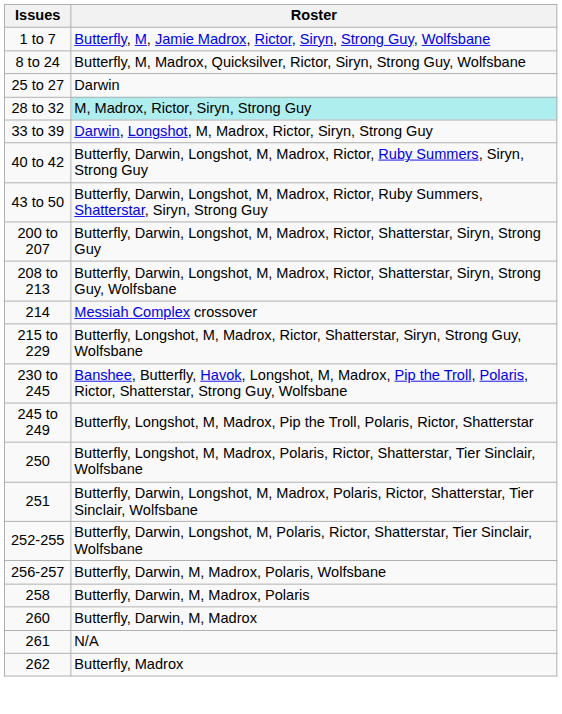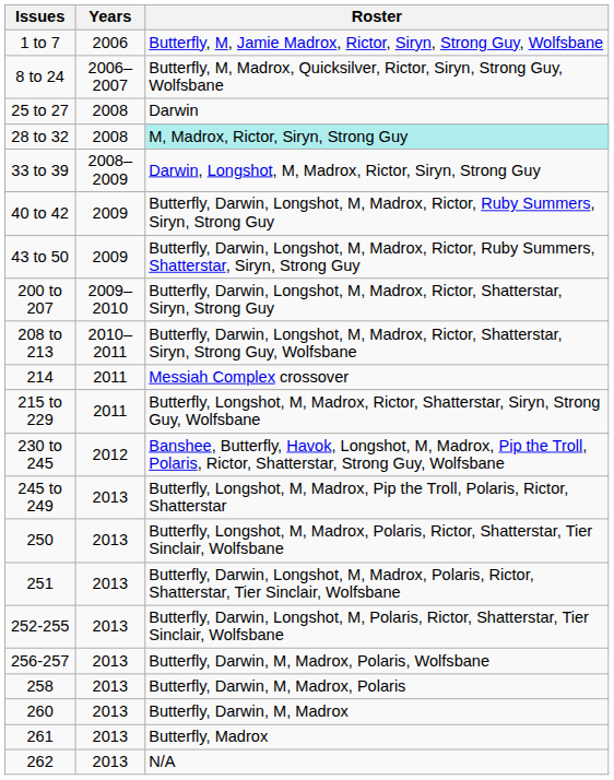 <table class="wikitable">
 <tr>
 <th>Issues</th>
+<th>Years</th>
 <th>Roster</th>
 </tr>
 <tr>
 <td align=center>1 to 7</td>
+<td align=center>2006</td>
 <td align=left><a href='#'>Butterfly</a>, <a href='#'>M</a>, <a href='#'>Jamie Madrox</a>, <a href='#'>Rictor</a>, <a href='#'>Siryn</a>, <a href='#'>Strong Guy</a>, <a href='#'>Wolfsbane</a></td>
 </tr>
 <tr>
 <td align=center>8 to 24</td>
+<td align=center>2006–2007</td>
 <td align=left>Butterfly, M, Madrox, Quicksilver, Rictor, Siryn, Strong Guy, Wolfsbane</td>
 </tr>
 <tr>
 <td align=center>25 to 27</td>
+<td align=center>2008</td>
 <td align=left>Darwin</td>
 </tr>
 <tr>
 <td align=center>28 to 32</td>
+<td align=center>2008</td>
 <td align=left style="background: paleturquoise;">M, Madrox, Rictor, Siryn, Strong Guy</td>
 </tr>
 <tr>
 <td align=center>33 to 39</td>
+<td align=center>2008–2009</td>
 <td align=left><a href='#'>Darwin</a>, <a href='#'>Longshot</a>, M, Madrox, Rictor, Siryn, Strong Guy</td>
 </tr>
 <tr>
 <td align=center>40 to 42</td>
+<td align=center>2009</td>
 <td align=left>Butterfly, Darwin, Longshot, M, Madrox, Rictor, <a href='#'>Ruby Summers</a>, Siryn, Strong Guy</td>
 </tr>
 <tr>
 <td align=center>43 to 50</td>
+<td align=center>2009</td>
 <td align=left>Butterfly, Darwin, Longshot, M, Madrox, Rictor, Ruby Summers, <a href='#'>Shatterstar</a>, Siryn, Strong Guy</td>
 </tr>
 <tr>
 <td align=center>200 to 207</td>
+<td align=center>2009–2010</td>
 <td align=left>Butterfly, Darwin, Longshot, M, Madrox, Rictor, Shatterstar, Siryn, Strong Guy</td>
 </tr>
 <tr>
 <td align=center>208 to 213</td>
+<td align=center>2010–2011</td>
 <td align=left>Butterfly, Darwin, Longshot, M, Madrox, Rictor, Shatterstar, Siryn, Strong Guy, Wolfsbane </td>
 </tr>
 <tr>
 <td align=center>214</td>
+<td align=center>2011</td>
 <td align=left><a href='#'>Messiah Complex</a> crossover </td>
 </tr>
 <tr>
 <td align=center>215 to 229</td>
+<td align=center>2011</td>
 <td align=left>Butterfly, Longshot, M, Madrox, Rictor, Shatterstar, Siryn, Strong Guy, Wolfsbane</td>
 </tr>
 <tr>
 <td align=center>230 to 245</td>
+<td align=center>2012</td>
 <td align=left><a href='#'>Banshee</a>, Butterfly, <a href='#'>Havok</a>, Longshot, M, Madrox, <a href='#'>Pip the Troll</a>, <a href='#'>Polaris</a>, Rictor, Shatterstar, Strong Guy, Wolfsbane</td>
 </tr>
 <tr>
 <td align=center>245 to 249</td>
+<td align=center>2013</td>
 <td align=left>Butterfly, Longshot, M, Madrox, Pip the Troll, Polaris, Rictor, Shatterstar</td>
 </tr>
 <tr>
 <td align=center>250</td>
+<td align=center>2013</td>
 <td align=left>Butterfly, Longshot, M, Madrox, Polaris, Rictor, Shatterstar, Tier Sinclair, Wolfsbane</td>
 </tr>
 <tr>
 <td align=center>251</td>
+<td align=center>2013</td>
 <td align=left>Butterfly, Darwin, Longshot, M, Madrox, Polaris, Rictor, Shatterstar, Tier Sinclair, Wolfsbane</td>
 </tr>
 <tr>
 <td align=center>252-255</td>
+<td align=center>2013</td>
 <td align=left>Butterfly, Darwin, Longshot, M, Polaris, Rictor, Shatterstar, Tier Sinclair, Wolfsbane</td>
 </tr>
 <tr>
 <td align=center>256-257</td>
+<td align=center>2013</td>
 <td align=left>Butterfly, Darwin, M, Madrox, Polaris, Wolfsbane</td>
 </tr>
 <tr>
 <td align=center>258</td>
+<td align=center>2013</td>
 <td align=left>Butterfly, Darwin, M, Madrox, Polaris</td>
 </tr>
 <tr>
 <td align=center>260</td>
+<td align=center>2013</td>
 <td align=left>Butterfly, Darwin, M, Madrox</td>
 </tr>
 <tr>
 <td align=center>261</td>
-<td align=left>N/A</td>
+<td align=center>2013</td>
+<td align=left>Butterfly, Madrox</td>
 </tr>
 <tr>
 <td align=center>262</td>
-<td align=left>Butterfly, Madrox</td>
+<td align=center>2013</td>
+<td align=left>N/A</td>
 </tr>
 </table>
